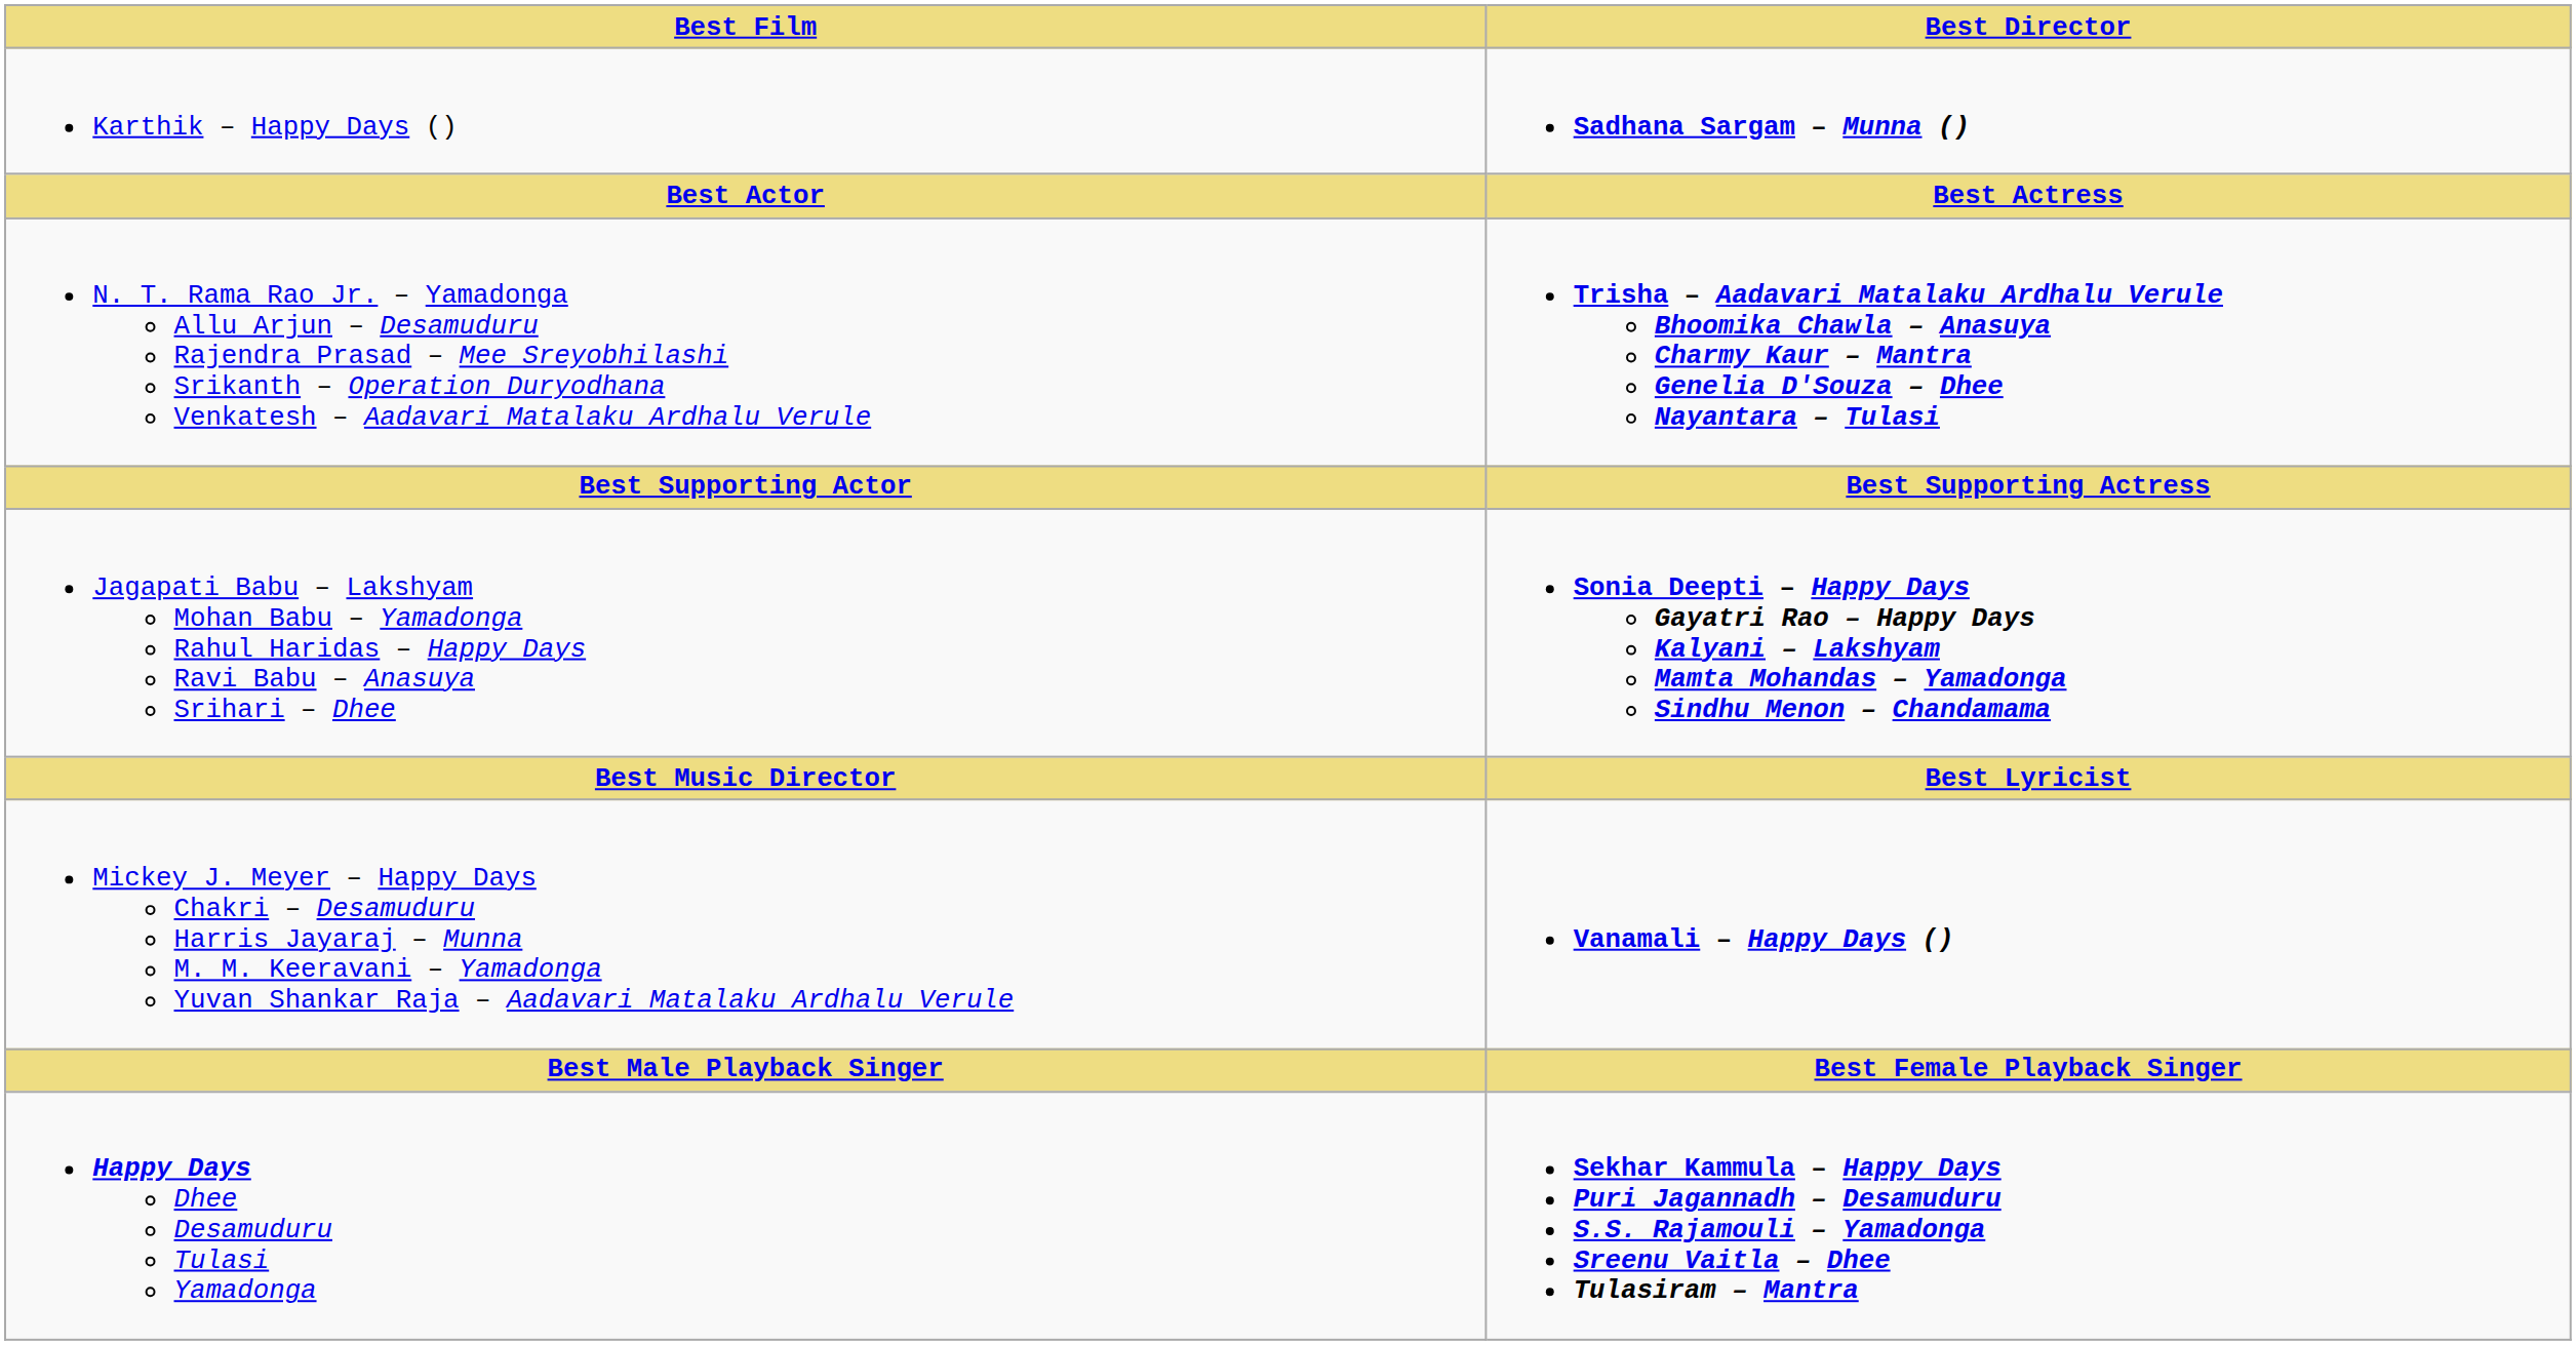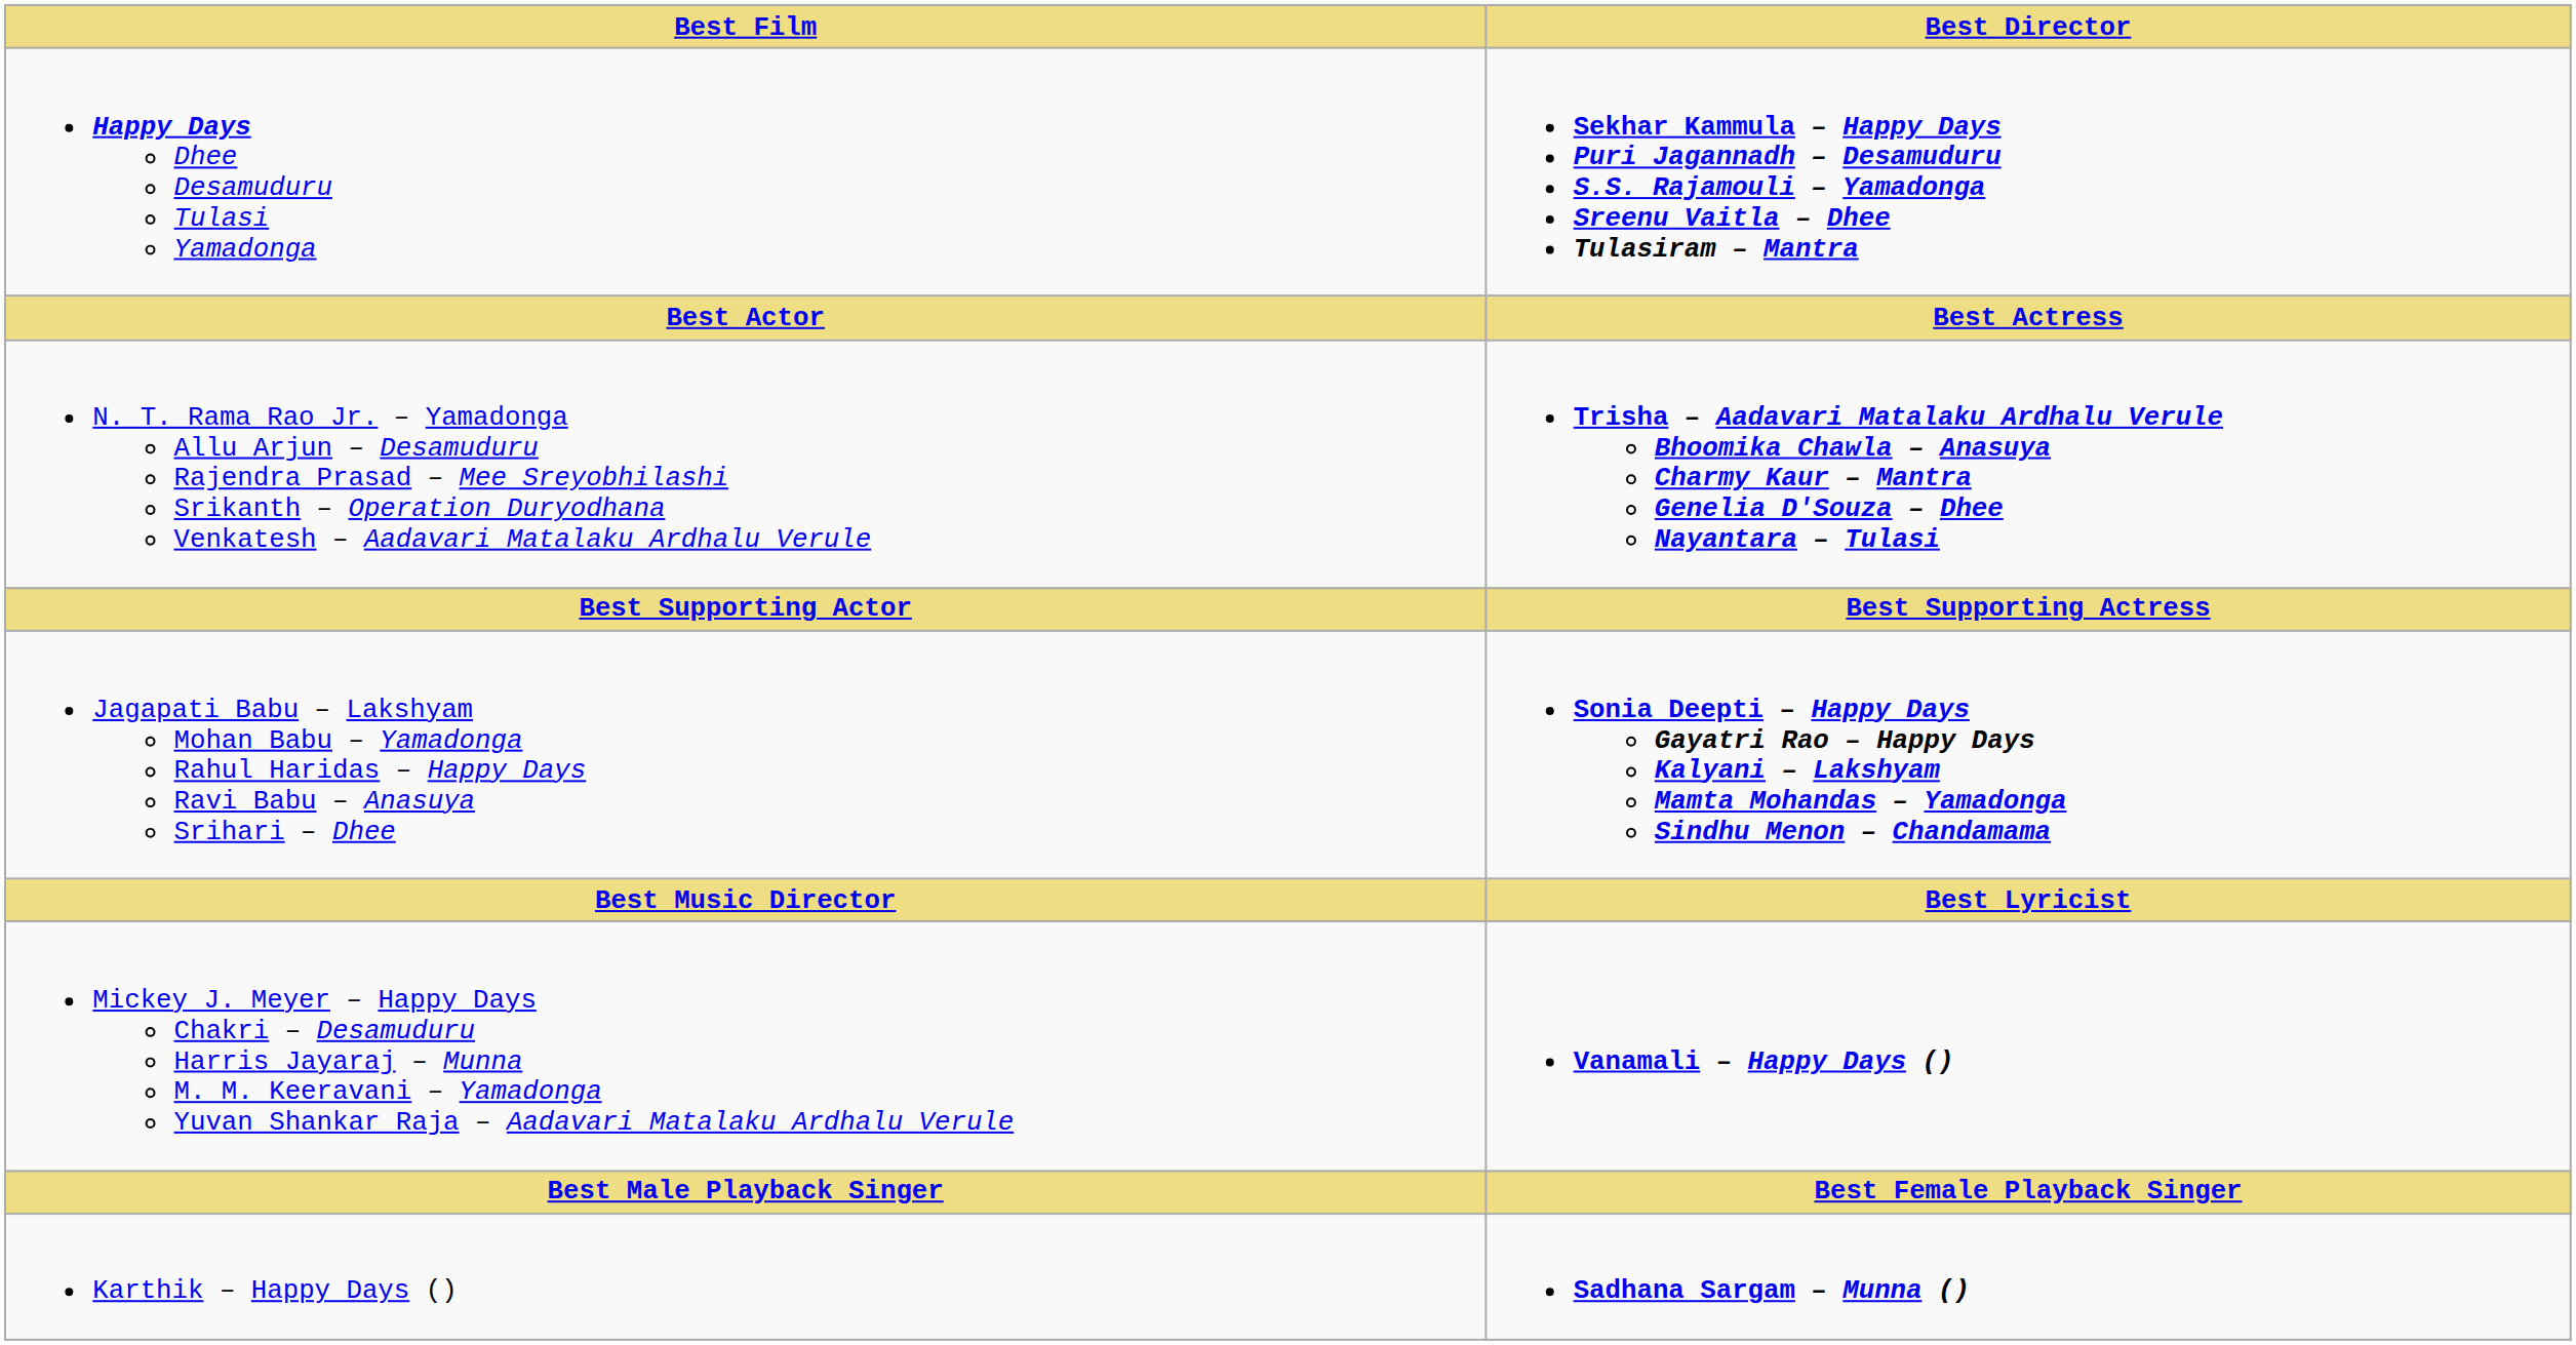 <table class="wikitable" width =100% |>
 <tr>
 <th ! style="background:#eedd82; text-align:center;"><a href='#'>Best Film</a></th>
 <th ! style="background:#eedd82; text-align:center;"><a href='#'>Best Director</a></th>
 </tr>
 <tr>
-<td><br><ul><li></strong><a href='#'>Karthik</a> – </em><a href='#'>Happy Days</a></em></strong> ()</li></ul></td>
-<td><br><ul><li><strong><a href='#'>Sadhana Sargam</a> – <em><a href='#'>Munna</a><strong><em> ()</li></ul></td>
+<td valign="top"><br><ul><li><strong><em><a href='#'>Happy Days</a></em></strong><ul><li><em><a href='#'>Dhee</a></em></li><li><em><a href='#'>Desamuduru</a></em></li><li><a href='#'><em>Tulasi</em></a></li><li><em><a href='#'>Yamadonga</a></em></li></ul></li></ul></td>
+<td valign="top"><br><ul><li><strong><a href='#'>Sekhar Kammula</a> – <em><a href='#'>Happy Days</a><strong><em></li><li><a href='#'>Puri Jagannadh</a> – </em><a href='#'>Desamuduru</a><em></li><li><a href='#'>S.S. Rajamouli</a> – </em><a href='#'>Yamadonga</a><em></li><li><a href='#'>Sreenu Vaitla</a> – </em><a href='#'>Dhee</a><em></li><li>Tulasiram – <a href='#'></em>Mantra<em></a></li></ul></td>
 </tr>
 <tr>
 <th ! style="background:#eedd82; text-align:center;"><a href='#'>Best Actor</a></th>
 <th ! style="background:#eedd82; text-align:center;"><a href='#'>Best Actress</a></th>
 </tr>
 <tr>
 <td><br><ul><li></strong><a href='#'>N. T. Rama Rao Jr.</a> – </em><a href='#'>Yamadonga</a></em></strong><ul><li><a href='#'>Allu Arjun</a> – <em><a href='#'>Desamuduru</a></em></li><li><a href='#'>Rajendra Prasad</a> – <em><a href='#'>Mee Sreyobhilashi</a></em></li><li><a href='#'>Srikanth</a> – <em><a href='#'>Operation Duryodhana</a></em></li><li><a href='#'>Venkatesh</a> – <em><a href='#'>Aadavari Matalaku Ardhalu Verule</a></em></li></ul></li></ul></td>
 <td><br><ul><li><strong><a href='#'>Trisha</a> – <em><a href='#'>Aadavari Matalaku Ardhalu Verule</a><strong><em><ul><li><a href='#'>Bhoomika Chawla</a> – </em><a href='#'>Anasuya</a><em></li><li><a href='#'>Charmy Kaur</a> – <a href='#'></em>Mantra<em></a></li><li><a href='#'>Genelia D'Souza</a> – </em><a href='#'>Dhee</a><em></li><li><a href='#'>Nayantara</a> – <a href='#'></em>Tulasi<em></a></li></ul></li></ul></td>
 </tr>
 <tr>
 <th ! style="background:#eedd82; text-align:center;"><a href='#'>Best Supporting Actor</a></th>
 <th ! style="background:#eedd82; text-align:center;"><a href='#'>Best Supporting Actress</a></th>
 </tr>
 <tr>
 <td><br><ul><li></strong><a href='#'>Jagapati Babu</a> – </em><a href='#'>Lakshyam</a></em></strong><ul><li><a href='#'>Mohan Babu</a> – <em><a href='#'>Yamadonga</a></em></li><li><a href='#'>Rahul Haridas</a> – <a href='#'><em>Happy Days</em></a></li><li><a href='#'>Ravi Babu</a> – <em><a href='#'>Anasuya</a></em></li><li><a href='#'>Srihari</a> – <em><a href='#'>Dhee</a></em></li></ul></li></ul></td>
 <td><br><ul><li><strong><a href='#'>Sonia Deepti</a> – <em><a href='#'>Happy Days</a><strong><em><ul><li>Gayatri Rao – </em>Happy Days<em></li><li><a href='#'>Kalyani</a> – <a href='#'></em>Lakshyam<em></a></li><li><a href='#'>Mamta Mohandas</a> – </em><a href='#'>Yamadonga</a><em></li><li><a href='#'>Sindhu Menon</a> – </em><a href='#'>Chandamama</a> <em></li></ul></li></ul></td>
 </tr>
 <tr>
 <th ! style="background:#eedd82; text-align:center;"><a href='#'>Best Music Director</a></th>
 <th ! style="background:#eedd82; text-align:center;"><a href='#'>Best Lyricist</a></th>
 </tr>
 <tr>
 <td><br><ul><li></strong><a href='#'>Mickey J. Meyer</a> – </em><a href='#'>Happy Days</a></em></strong><ul><li><a href='#'>Chakri</a> – <em><a href='#'>Desamuduru</a></em></li><li><a href='#'>Harris Jayaraj</a> – <em><a href='#'>Munna</a></em></li><li><a href='#'>M. M. Keeravani</a> – <em><a href='#'>Yamadonga</a></em></li><li><a href='#'>Yuvan Shankar Raja</a> – <em><a href='#'>Aadavari Matalaku Ardhalu Verule</a></em></li></ul></li></ul></td>
 <td><br><ul><li><strong><a href='#'>Vanamali</a> – <em><a href='#'>Happy Days</a><strong><em> ()</li></ul></td>
 </tr>
 <tr>
 <th ! style="background:#eedd82; text-align:center;"><a href='#'>Best Male Playback Singer</a></th>
 <th ! style="background:#eedd82; text-align:center;"><a href='#'>Best Female Playback Singer</a></th>
 </tr>
 <tr>
-<td valign="top"><br><ul><li><strong><em><a href='#'>Happy Days</a></em></strong><ul><li><em><a href='#'>Dhee</a></em></li><li><em><a href='#'>Desamuduru</a></em></li><li><a href='#'><em>Tulasi</em></a></li><li><em><a href='#'>Yamadonga</a></em></li></ul></li></ul></td>
-<td valign="top"><br><ul><li><strong><a href='#'>Sekhar Kammula</a> – <em><a href='#'>Happy Days</a><strong><em></li><li><a href='#'>Puri Jagannadh</a> – </em><a href='#'>Desamuduru</a><em></li><li><a href='#'>S.S. Rajamouli</a> – </em><a href='#'>Yamadonga</a><em></li><li><a href='#'>Sreenu Vaitla</a> – </em><a href='#'>Dhee</a><em></li><li>Tulasiram – <a href='#'></em>Mantra<em></a></li></ul></td>
+<td><br><ul><li></strong><a href='#'>Karthik</a> – </em><a href='#'>Happy Days</a></em></strong> ()</li></ul></td>
+<td><br><ul><li><strong><a href='#'>Sadhana Sargam</a> – <em><a href='#'>Munna</a><strong><em> ()</li></ul></td>
 </tr>
 </table>
